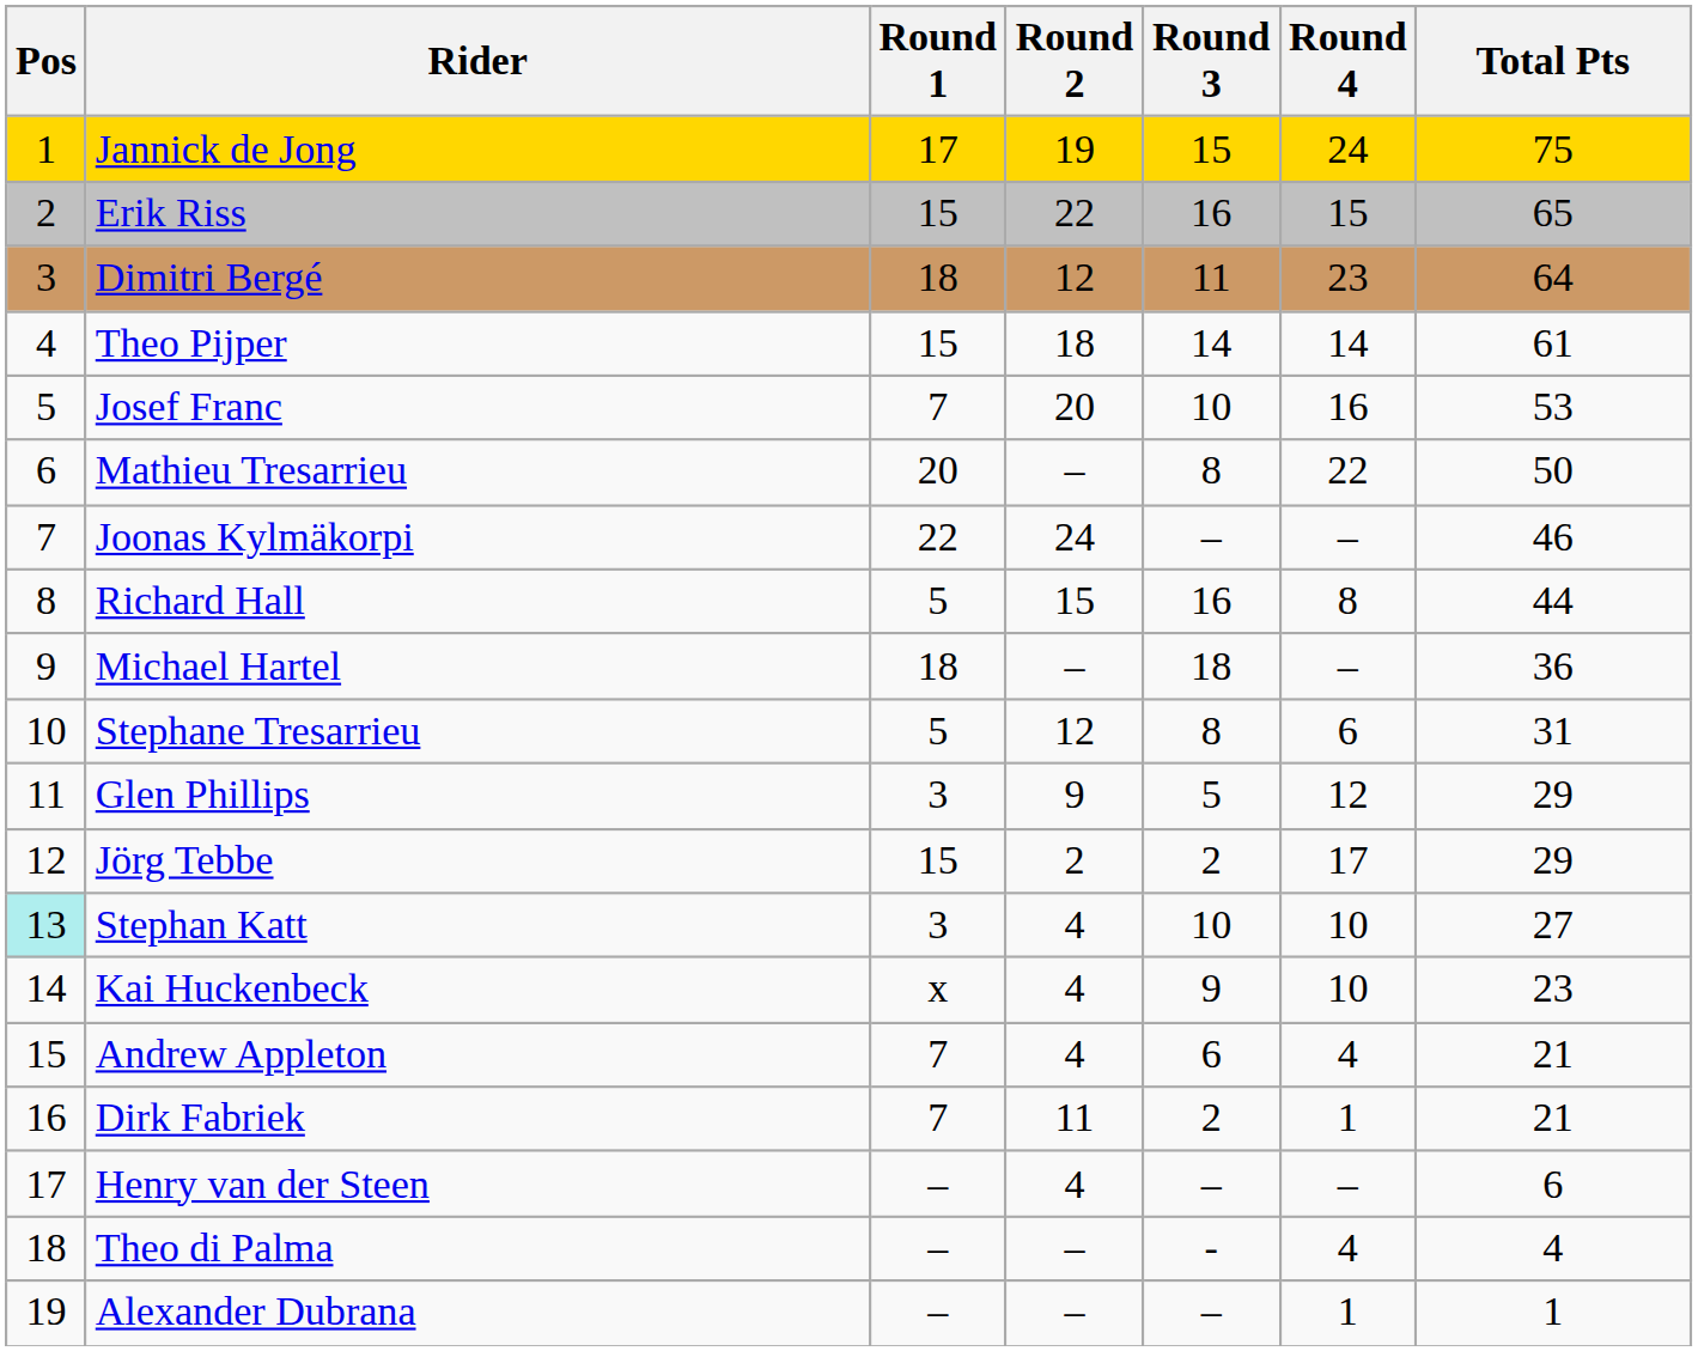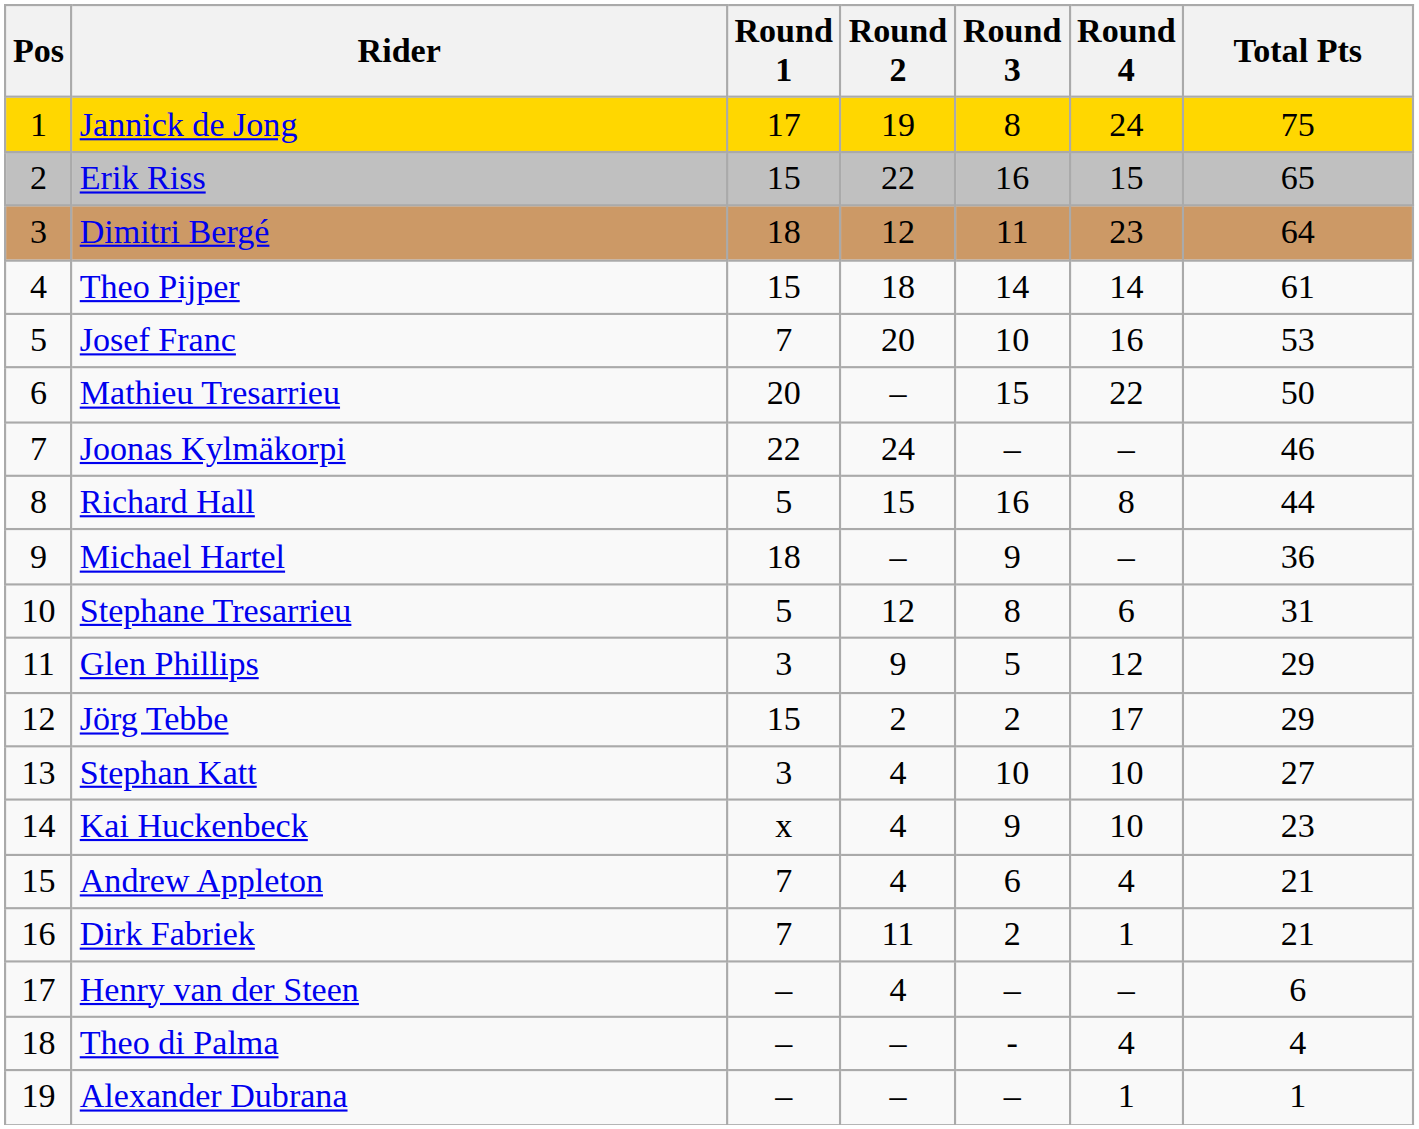 <table class="wikitable" style="font-size: 100%">
 <tr>
 <th width=20>Pos</th>
 <th width=300>Rider</th>
 <th width=40>Round 1</th>
 <th width=40>Round 2</th>
 <th width=40>Round 3</th>
 <th width=40>Round 4</th>
 <th width=100>Total Pts</th>
 </tr>
 <tr align=center style="background-color: gold;">
 <td>1</td>
 <td align="left"> <a href='#'>Jannick de Jong</a></td>
 <td>17</td>
 <td>19</td>
-<td>15</td>
+<td>8</td>
 <td>24</td>
 <td>75</td>
 </tr>
 <tr align=center style="background-color: silver;">
 <td>2</td>
 <td align="left"> <a href='#'>Erik Riss</a></td>
 <td>15</td>
 <td>22</td>
 <td>16</td>
 <td>15</td>
 <td>65</td>
 </tr>
 <tr align=center style="background-color: #cc9966;">
 <td>3</td>
 <td align="left"> <a href='#'>Dimitri Bergé</a></td>
 <td>18</td>
 <td>12</td>
 <td>11</td>
 <td>23</td>
 <td>64</td>
 </tr>
 <tr align=center>
 <td>4</td>
 <td align="left"> <a href='#'>Theo Pijper</a></td>
 <td>15</td>
 <td>18</td>
 <td>14</td>
 <td>14</td>
 <td>61</td>
 </tr>
 <tr align=center>
 <td>5</td>
 <td align="left"> <a href='#'>Josef Franc</a></td>
 <td>7</td>
 <td>20</td>
 <td>10</td>
 <td>16</td>
 <td>53</td>
 </tr>
 <tr align=center>
 <td>6</td>
 <td align="left"> <a href='#'>Mathieu Tresarrieu</a></td>
 <td>20</td>
 <td>–</td>
-<td>8</td>
+<td>15</td>
 <td>22</td>
 <td>50</td>
 </tr>
 <tr align=center>
 <td>7</td>
 <td align="left"> <a href='#'>Joonas Kylmäkorpi</a></td>
 <td>22</td>
 <td>24</td>
 <td>–</td>
 <td>–</td>
 <td>46</td>
 </tr>
 <tr align=center>
 <td>8</td>
 <td align="left"> <a href='#'>Richard Hall</a></td>
 <td>5</td>
 <td>15</td>
 <td>16</td>
 <td>8</td>
 <td>44</td>
 </tr>
 <tr align=center>
 <td>9</td>
 <td align="left"> <a href='#'>Michael Hartel</a></td>
 <td>18</td>
 <td>–</td>
-<td>18</td>
+<td>9</td>
 <td>–</td>
 <td>36</td>
 </tr>
 <tr align=center>
 <td>10</td>
 <td align="left"> <a href='#'>Stephane Tresarrieu</a></td>
 <td>5</td>
 <td>12</td>
 <td>8</td>
 <td>6</td>
 <td>31</td>
 </tr>
 <tr align=center>
 <td>11</td>
 <td align="left"> <a href='#'>Glen Phillips</a></td>
 <td>3</td>
 <td>9</td>
 <td>5</td>
 <td>12</td>
 <td>29</td>
 </tr>
 <tr align=center>
 <td>12</td>
 <td align="left"> <a href='#'>Jörg Tebbe</a></td>
 <td>15</td>
 <td>2</td>
 <td>2</td>
 <td>17</td>
 <td>29</td>
 </tr>
 <tr align=center>
-<td style="background: paleturquoise;">13</td>
+<td>13</td>
 <td align="left"> <a href='#'>Stephan Katt</a></td>
 <td>3</td>
 <td>4</td>
 <td>10</td>
 <td>10</td>
 <td>27</td>
 </tr>
 <tr align=center>
 <td>14</td>
 <td align="left"> <a href='#'>Kai Huckenbeck</a></td>
 <td>x</td>
 <td>4</td>
 <td>9</td>
 <td>10</td>
 <td>23</td>
 </tr>
 <tr align=center>
 <td>15</td>
 <td align="left"> <a href='#'>Andrew Appleton</a></td>
 <td>7</td>
 <td>4</td>
 <td>6</td>
 <td>4</td>
 <td>21</td>
 </tr>
 <tr align=center>
 <td>16</td>
 <td align="left"> <a href='#'>Dirk Fabriek</a></td>
 <td>7</td>
 <td>11</td>
 <td>2</td>
 <td>1</td>
 <td>21</td>
 </tr>
 <tr align=center>
 <td>17</td>
 <td align="left"> <a href='#'>Henry van der Steen</a></td>
 <td>–</td>
 <td>4</td>
 <td>–</td>
 <td>–</td>
 <td>6</td>
 </tr>
 <tr align=center>
 <td>18</td>
 <td align="left"> <a href='#'>Theo di Palma </a></td>
 <td>–</td>
 <td>–</td>
 <td>-</td>
 <td>4</td>
 <td>4</td>
 </tr>
 <tr align=center>
 <td>19</td>
 <td align="left"> <a href='#'>Alexander Dubrana</a></td>
 <td>–</td>
 <td>–</td>
 <td>–</td>
 <td>1</td>
 <td>1</td>
 </tr>
 <tr align=center>
 </tr>
 </table>
